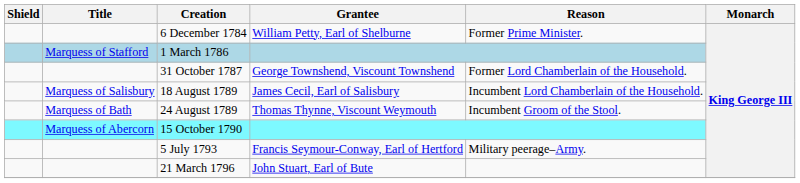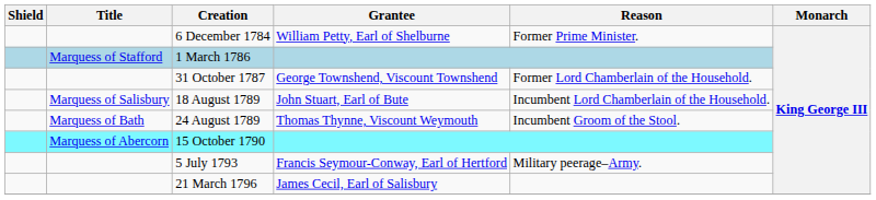 <table class="wikitable sortable">
 <tr>
 <th>Shield</th>
 <th>Title</th>
 <th>Creation</th>
 <th>Grantee</th>
 <th>Reason</th>
 <th>Monarch</th>
 </tr>
 <tr>
 <td align=center></td>
 <td></td>
 <td>6 December 1784</td>
 <td> <a href='#'>William Petty, Earl of Shelburne</a></td>
 <td>Former <a href='#'>Prime Minister</a>.</td>
 <th rowspan=8><a href='#'>King George III</a></th>
 </tr>
 <tr style="background:#ADD8E6">
 <td align=center></td>
 <td><a href='#'>Marquess of Stafford</a></td>
 <td>1 March 1786</td>
 <td colspan=2></td>
 </tr>
 <tr>
 <td align=center></td>
 <td data-sort-value="Marquess of Townshend"></td>
 <td>31 October 1787</td>
 <td> <a href='#'>George Townshend, Viscount Townshend</a></td>
 <td>Former <a href='#'>Lord Chamberlain of the Household</a>.</td>
 </tr>
 <tr>
 <td align=center></td>
 <td><a href='#'>Marquess of Salisbury</a></td>
 <td>18 August 1789</td>
-<td> <a href='#'>James Cecil, Earl of Salisbury</a></td>
+<td> <a href='#'>John Stuart, Earl of Bute</a></td>
 <td>Incumbent <a href='#'>Lord Chamberlain of the Household</a>.</td>
 </tr>
 <tr>
 <td align=center></td>
 <td><a href='#'>Marquess of Bath</a></td>
 <td>24 August 1789</td>
 <td> <a href='#'>Thomas Thynne, Viscount Weymouth</a></td>
 <td>Incumbent <a href='#'>Groom of the Stool</a>.</td>
 </tr>
 <tr style="background:#7DF9FF">
 <td align=center></td>
 <td><a href='#'>Marquess of Abercorn</a></td>
 <td>15 October 1790</td>
 <td colspan=2></td>
 </tr>
 <tr>
 <td align=center></td>
 <td></td>
 <td>5 July 1793</td>
 <td> <a href='#'>Francis Seymour-Conway, Earl of Hertford</a></td>
 <td>Military peerage–<a href='#'>Army</a>.</td>
 </tr>
 <tr>
 <td align=center></td>
 <td></td>
 <td>21 March 1796</td>
-<td> <a href='#'>John Stuart, Earl of Bute</a></td>
+<td> <a href='#'>James Cecil, Earl of Salisbury</a></td>
 <td></td>
 </tr>
 <tr>
 </tr>
 </table>
